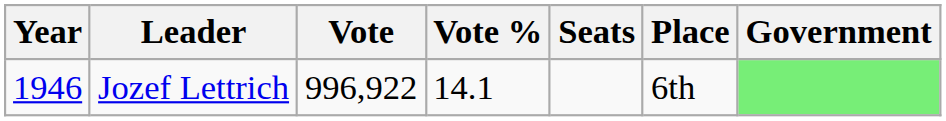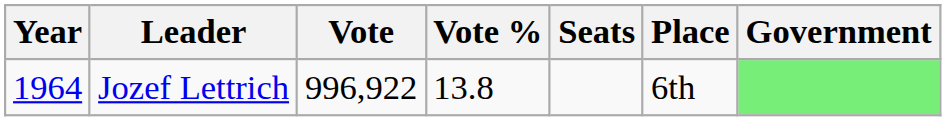 <table class="wikitable">
 <tr>
 <th>Year</th>
 <th>Leader</th>
 <th>Vote</th>
 <th>Vote %</th>
 <th>Seats</th>
 <th>Place</th>
 <th>Government</th>
 </tr>
 <tr>
-<td><a href='#'>1946</a></td>
+<td><a href='#'>1964</a></td>
 <td><a href='#'>Jozef Lettrich</a></td>
 <td>996,922</td>
-<td>14.1</td>
+<td>13.8</td>
 <td></td>
 <td>6th</td>
 <td style="background-color:#77EE77"></td>
 </tr>
 </table>
